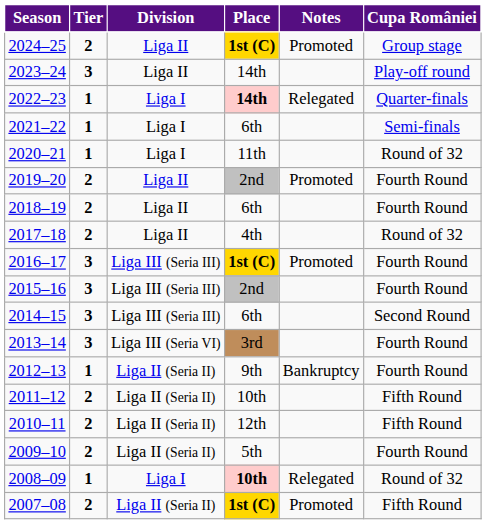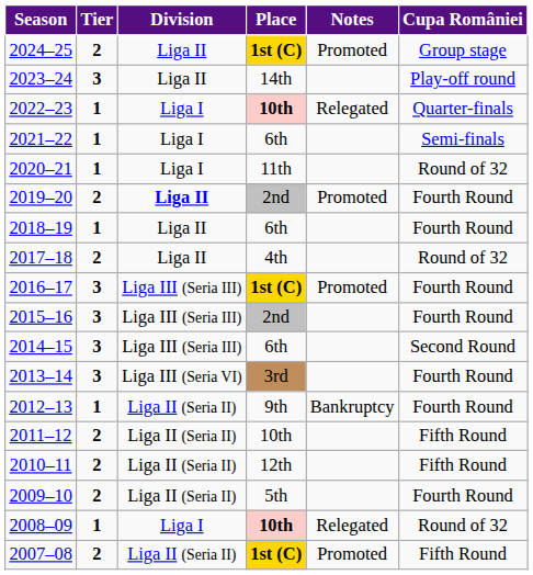 <table class="wikitable" style="text-align:center; font-size:90%">
 <tr>
 <th style="background:#550E81;color:#ffffff;border:1px solid #ffffff;">Season</th>
 <th style="background:#550E81;color:#ffffff;border:1px solid #ffffff;">Tier</th>
 <th style="background:#550E81;color:#ffffff;border:1px solid #ffffff;">Division</th>
 <th style="background:#550E81;color:#ffffff;border:1px solid #ffffff;">Place</th>
 <th style="background:#550E81;color:#ffffff;border:1px solid #ffffff;">Notes</th>
 <th style="background:#550E81;color:#ffffff;border:1px solid #ffffff;">Cupa României</th>
 </tr>
 <tr>
 <td><a href='#'>2024–25</a></td>
 <td><strong>2</strong></td>
 <td><a href='#'>Liga II</a></td>
 <td align=center bgcolor=gold><strong>1st (C)</strong></td>
 <td>Promoted</td>
 <td><a href='#'>Group stage</a></td>
 </tr>
 <tr>
 <td><a href='#'>2023–24</a></td>
 <td><strong>3</strong></td>
 <td>Liga II</td>
 <td>14th</td>
 <td></td>
 <td><a href='#'>Play-off round</a></td>
 </tr>
 <tr>
 <td><a href='#'>2022–23</a></td>
 <td><strong>1</strong></td>
 <td><a href='#'>Liga I</a></td>
-<td align=center bgcolor=#FFCCCC><strong>14th</strong></td>
+<td align=center bgcolor=#FFCCCC><strong>10th</strong></td>
 <td>Relegated</td>
 <td><a href='#'>Quarter-finals</a></td>
 </tr>
 <tr>
 <td><a href='#'>2021–22</a></td>
 <td><strong>1</strong></td>
 <td>Liga I</td>
 <td>6th</td>
 <td></td>
 <td><a href='#'>Semi-finals</a></td>
 </tr>
 <tr>
 <td><a href='#'>2020–21</a></td>
 <td><strong>1</strong></td>
 <td>Liga I</td>
 <td>11th</td>
 <td></td>
 <td>Round of 32</td>
 </tr>
 <tr>
 <td><a href='#'>2019–20</a></td>
 <td><strong>2</strong></td>
-<td><a href='#'>Liga II</a></td>
+<td><strong><a href='#'>Liga II</a></strong></td>
 <td align=center bgcolor=silver>2nd</td>
 <td>Promoted</td>
 <td>Fourth Round</td>
 </tr>
 <tr>
 <td><a href='#'>2018–19</a></td>
-<td><strong>2</strong></td>
+<td><strong>1</strong></td>
 <td>Liga II</td>
 <td>6th</td>
 <td></td>
 <td>Fourth Round</td>
 </tr>
 <tr>
 <td><a href='#'>2017–18</a></td>
 <td><strong>2</strong></td>
 <td>Liga II</td>
 <td>4th</td>
 <td></td>
 <td>Round of 32</td>
 </tr>
 <tr>
 <td><a href='#'>2016–17</a></td>
 <td><strong>3</strong></td>
 <td><a href='#'>Liga III</a> <small>(Seria III)</small></td>
 <td align=center bgcolor=gold><strong>1st (C)</strong></td>
 <td>Promoted</td>
 <td>Fourth Round</td>
 </tr>
 <tr>
 <td><a href='#'>2015–16</a></td>
 <td><strong>3</strong></td>
 <td>Liga III <small>(Seria III)</small></td>
 <td align=center bgcolor=silver>2nd</td>
 <td></td>
 <td>Fourth Round</td>
 </tr>
 <tr>
 <td><a href='#'>2014–15</a></td>
 <td><strong>3</strong></td>
 <td>Liga III <small>(Seria III)</small></td>
 <td>6th</td>
 <td></td>
 <td>Second Round</td>
 </tr>
 <tr>
 <td><a href='#'>2013–14</a></td>
 <td><strong>3</strong></td>
 <td>Liga III <small>(Seria VI)</small></td>
 <td align=center bgcolor=#BF8D5B>3rd</td>
 <td></td>
 <td>Fourth Round</td>
 </tr>
 <tr>
 <td><a href='#'>2012–13</a></td>
 <td><strong>1</strong></td>
 <td><a href='#'>Liga II</a> <small>(Seria II)</small></td>
 <td>9th</td>
 <td>Bankruptcy</td>
 <td>Fourth Round</td>
 </tr>
 <tr>
 <td><a href='#'>2011–12</a></td>
 <td><strong>2</strong></td>
 <td>Liga II <small>(Seria II)</small></td>
 <td>10th</td>
 <td></td>
 <td>Fifth Round</td>
 </tr>
 <tr>
 <td><a href='#'>2010–11</a></td>
 <td><strong>2</strong></td>
 <td>Liga II <small>(Seria II)</small></td>
 <td>12th</td>
 <td></td>
 <td>Fifth Round</td>
 </tr>
 <tr>
 <td><a href='#'>2009–10</a></td>
 <td><strong>2</strong></td>
 <td>Liga II <small>(Seria II)</small></td>
 <td>5th</td>
 <td></td>
 <td>Fourth Round</td>
 </tr>
 <tr>
 <td><a href='#'>2008–09</a></td>
 <td><strong>1</strong></td>
 <td><a href='#'>Liga I</a></td>
 <td align=center bgcolor=#FFCCCC><strong>10th</strong></td>
 <td>Relegated</td>
 <td>Round of 32</td>
 </tr>
 <tr>
 <td><a href='#'>2007–08</a></td>
 <td><strong>2</strong></td>
 <td><a href='#'>Liga II</a> <small>(Seria II)</small></td>
 <td align=center bgcolor=gold><strong>1st (C)</strong></td>
 <td>Promoted</td>
 <td>Fifth Round</td>
 </tr>
 </table>
